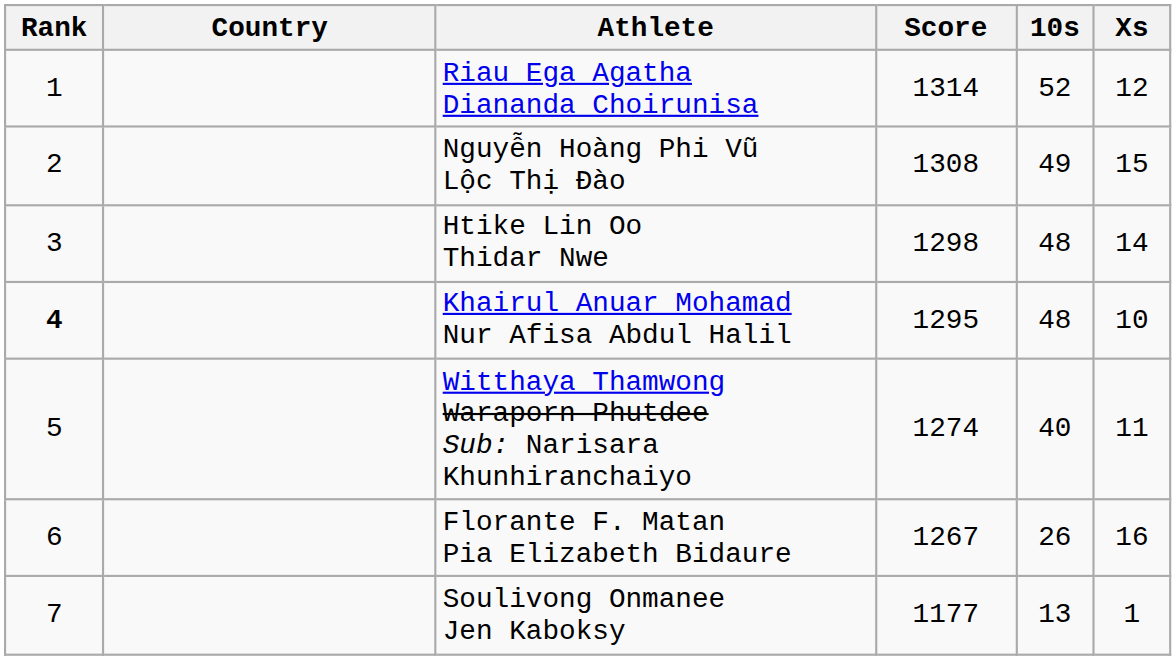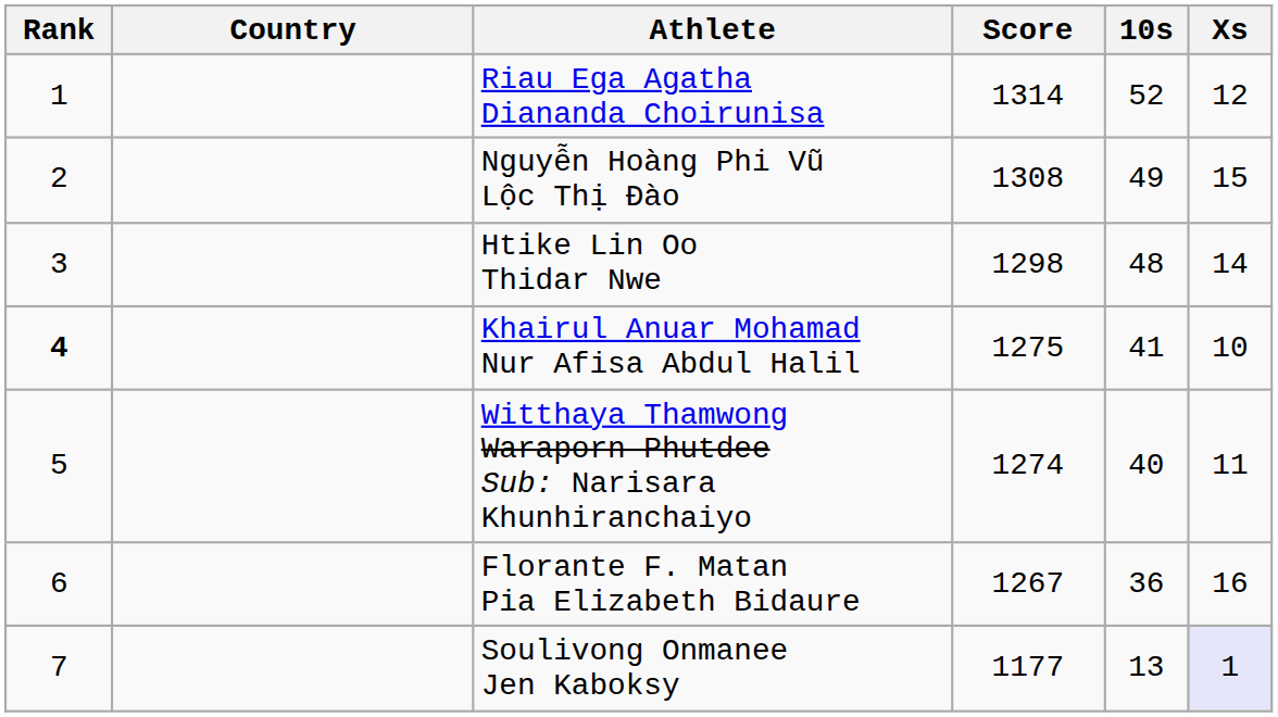 <table class=wikitable style="text-align:center">
 <tr>
 <th width=40>Rank</th>
 <th width=150>Country</th>
 <th width=200>Athlete</th>
 <th width=60>Score</th>
 <th width=30>10s</th>
 <th width=30>Xs</th>
 </tr>
 <tr>
 <td>1</td>
 <td></td>
 <td align=left><a href='#'>Riau Ega Agatha</a><br><a href='#'>Diananda Choirunisa</a></td>
 <td>1314</td>
 <td>52</td>
 <td>12</td>
 </tr>
 <tr>
 <td>2</td>
 <td></td>
 <td align=left>Nguyễn Hoàng Phi Vũ<br>Lộc Thị Đào</td>
 <td>1308</td>
 <td>49</td>
 <td>15</td>
 </tr>
 <tr>
 <td>3</td>
 <td></td>
 <td align=left>Htike Lin Oo<br>Thidar Nwe</td>
 <td>1298</td>
 <td>48</td>
 <td>14</td>
 </tr>
 <tr>
 <td><strong>4</strong></td>
 <td></td>
 <td align=left><a href='#'>Khairul Anuar Mohamad</a><br>Nur Afisa Abdul Halil</td>
-<td>1295</td>
-<td>48</td>
+<td>1275</td>
+<td>41</td>
 <td>10</td>
 </tr>
 <tr>
 <td>5</td>
 <td></td>
 <td align=left><a href='#'>Witthaya Thamwong</a><br><s>Waraporn Phutdee</s><br><em>Sub:</em> Narisara Khunhiranchaiyo</td>
 <td>1274</td>
 <td>40</td>
 <td>11</td>
 </tr>
 <tr>
 <td>6</td>
 <td></td>
 <td align=left>Florante F. Matan<br>Pia Elizabeth Bidaure</td>
 <td>1267</td>
-<td>26</td>
+<td>36</td>
 <td>16</td>
 </tr>
 <tr>
 <td>7</td>
 <td></td>
 <td align=left>Soulivong Onmanee<br>Jen Kaboksy</td>
 <td>1177</td>
 <td>13</td>
-<td>1</td>
+<td style="background: lavender;">1</td>
 </tr>
 </table>
